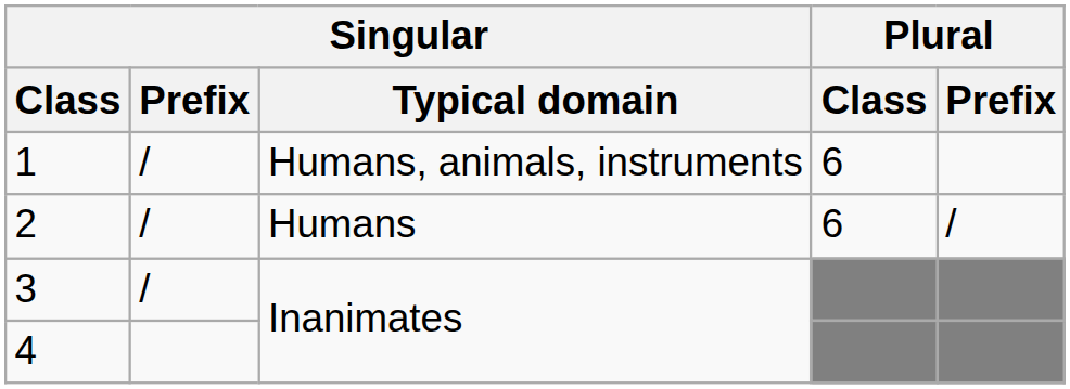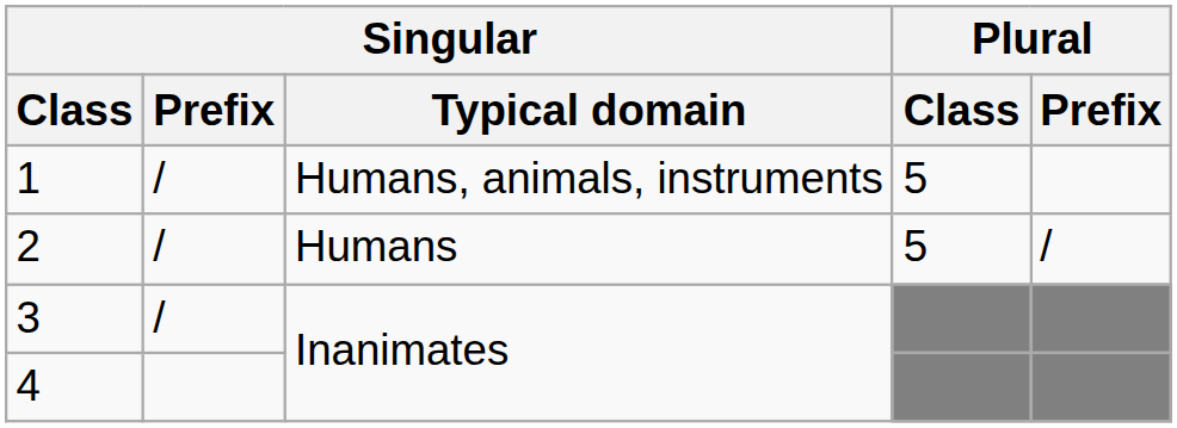 <table class="wikitable">
 <tr>
 <th colspan="3">Singular</th>
 <th colspan="2">Plural</th>
 </tr>
 <tr>
 <th>Class</th>
 <th>Prefix</th>
 <th>Typical domain</th>
 <th>Class</th>
 <th>Prefix</th>
 </tr>
 <tr>
 <td>1</td>
 <td>/</td>
 <td>Humans, animals, instruments</td>
-<td>6</td>
+<td>5</td>
 <td></td>
 </tr>
 <tr>
 <td>2</td>
 <td>/</td>
 <td>Humans</td>
-<td>6</td>
+<td>5</td>
 <td>/</td>
 </tr>
 <tr>
 <td>3</td>
 <td>/</td>
 <td rowspan="2">Inanimates</td>
 <td style="background:gray"></td>
 <td style="background:gray"></td>
 </tr>
 <tr>
 <td>4</td>
 <td></td>
 <td style="background:gray"></td>
 <td style="background:gray"></td>
 </tr>
 </table>
